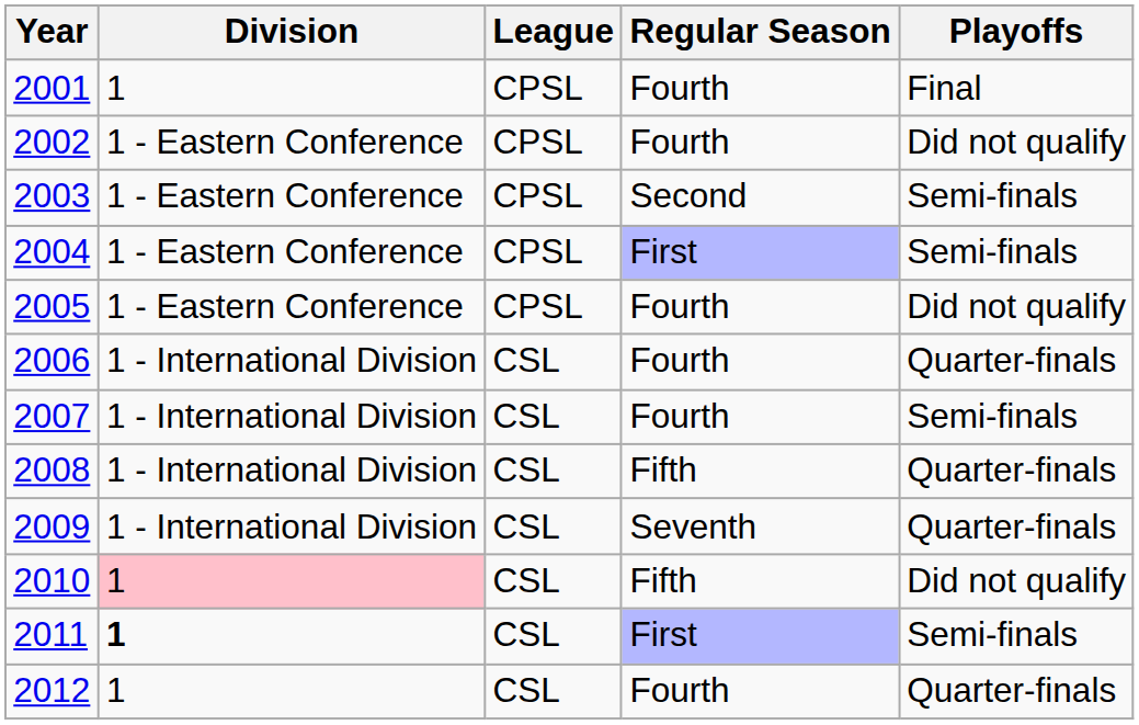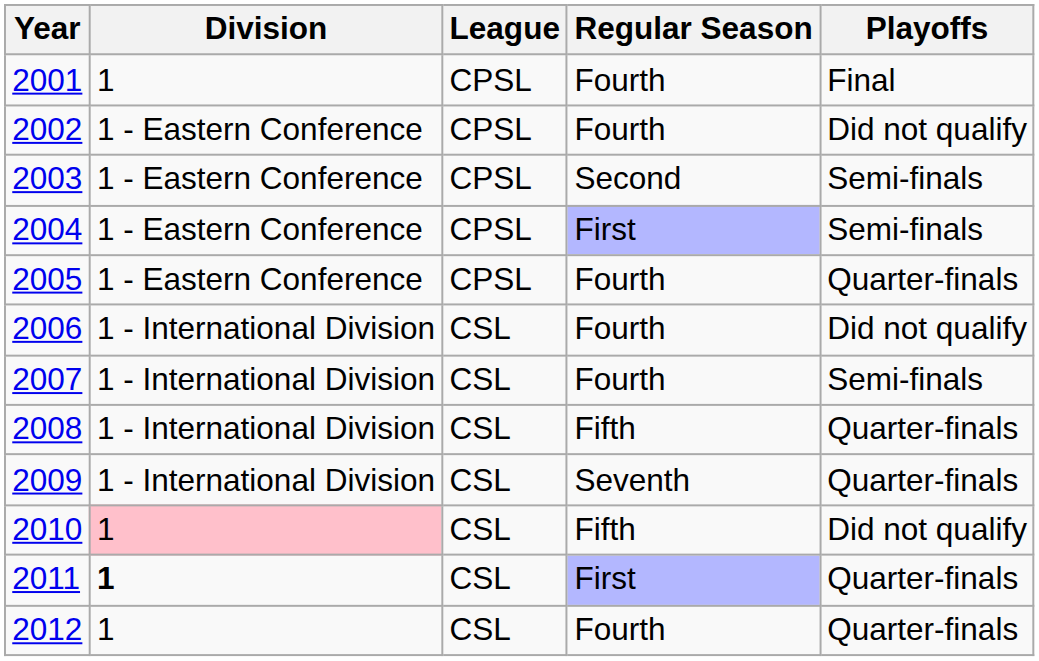 <table class="wikitable">
 <tr>
 <th>Year</th>
 <th>Division</th>
 <th>League</th>
 <th>Regular Season</th>
 <th>Playoffs</th>
 </tr>
 <tr>
 <td><a href='#'>2001</a></td>
 <td>1</td>
 <td>CPSL</td>
 <td>Fourth</td>
 <td>Final</td>
 </tr>
 <tr>
 <td><a href='#'>2002</a></td>
 <td>1 - Eastern Conference</td>
 <td>CPSL</td>
 <td>Fourth</td>
 <td>Did not qualify</td>
 </tr>
 <tr>
 <td><a href='#'>2003</a></td>
 <td>1 - Eastern Conference</td>
 <td>CPSL</td>
 <td>Second</td>
 <td>Semi-finals</td>
 </tr>
 <tr>
 <td><a href='#'>2004</a></td>
 <td>1 - Eastern Conference</td>
 <td>CPSL</td>
 <td bgcolor="B3B7FF">First</td>
 <td>Semi-finals</td>
 </tr>
 <tr>
 <td><a href='#'>2005</a></td>
 <td>1 - Eastern Conference</td>
 <td>CPSL</td>
 <td>Fourth</td>
-<td>Did not qualify</td>
+<td>Quarter-finals</td>
 </tr>
 <tr>
 <td><a href='#'>2006</a></td>
 <td>1 - International Division</td>
 <td>CSL</td>
 <td>Fourth</td>
-<td>Quarter-finals</td>
+<td>Did not qualify</td>
 </tr>
 <tr>
 <td><a href='#'>2007</a></td>
 <td>1 - International Division</td>
 <td>CSL</td>
 <td>Fourth</td>
 <td>Semi-finals</td>
 </tr>
 <tr>
 <td><a href='#'>2008</a></td>
 <td>1 - International Division</td>
 <td>CSL</td>
 <td>Fifth</td>
 <td>Quarter-finals</td>
 </tr>
 <tr>
 <td><a href='#'>2009</a></td>
 <td>1 - International Division</td>
 <td>CSL</td>
 <td>Seventh</td>
 <td>Quarter-finals</td>
 </tr>
 <tr>
 <td><a href='#'>2010</a></td>
 <td style="background: pink;">1</td>
 <td>CSL</td>
 <td>Fifth</td>
 <td>Did not qualify</td>
 </tr>
 <tr>
 <td><a href='#'>2011</a></td>
 <td><strong>1</strong></td>
 <td>CSL</td>
 <td bgcolor="B3B7FF">First</td>
-<td>Semi-finals</td>
+<td>Quarter-finals</td>
 </tr>
 <tr>
 <td><a href='#'>2012</a></td>
 <td>1</td>
 <td>CSL</td>
 <td>Fourth</td>
 <td>Quarter-finals</td>
 </tr>
 </table>
